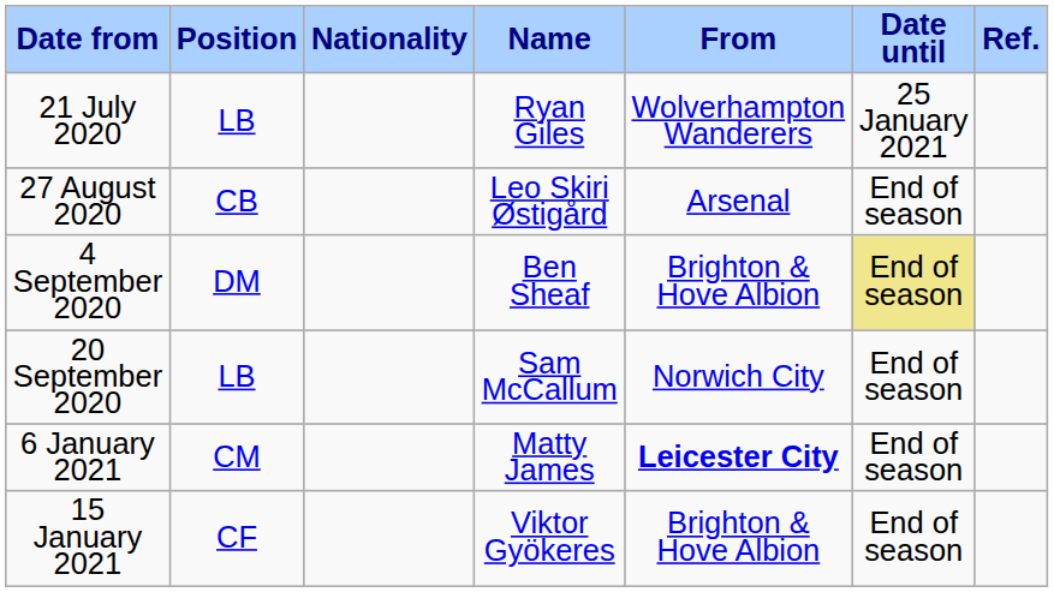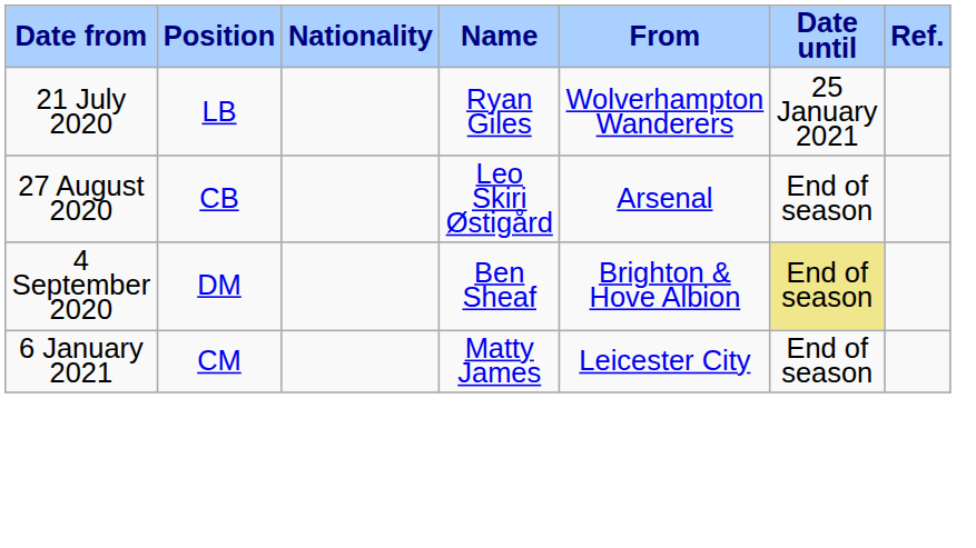 <table class="wikitable sortable alternance" style="font-size:100%; text-align:center; line-height:14px; width:70%;">
 <tr>
 <th style="background:#AAD0FF; color:#000080; width:130px;">Date from</th>
 <th style="background:#AAD0FF; color:#000080; width:50px;">Position</th>
 <th style="background:#AAD0FF; color:#000080; width:50px;">Nationality</th>
 <th style="background:#AAD0FF; color:#000080; width:150px;">Name</th>
 <th style="background:#AAD0FF; color:#000080; width:200px;">From</th>
 <th style="background:#AAD0FF; color:#000080; width:110px;">Date until</th>
 <th style="background:#AAD0FF; color:#000080; width:25px;">Ref.</th>
 </tr>
 <tr>
 <td>21 July 2020</td>
 <td><a href='#'>LB</a></td>
 <td></td>
 <td><a href='#'>Ryan Giles</a></td>
 <td> <a href='#'>Wolverhampton Wanderers</a></td>
 <td>25 January 2021</td>
 <td></td>
 </tr>
 <tr>
 <td>27 August 2020</td>
 <td><a href='#'>CB</a></td>
 <td></td>
 <td><a href='#'>Leo Skiri Østigård</a></td>
 <td> <a href='#'>Arsenal</a></td>
 <td>End of season</td>
 <td></td>
 </tr>
 <tr>
 <td>4 September 2020</td>
 <td><a href='#'>DM</a></td>
 <td></td>
 <td><a href='#'>Ben Sheaf</a></td>
 <td> <a href='#'>Brighton & Hove Albion</a></td>
 <td style="background: khaki;">End of season</td>
 <td></td>
 </tr>
 <tr>
-<td>20 September 2020</td>
-<td><a href='#'>LB</a></td>
-<td></td>
-<td><a href='#'>Sam McCallum</a></td>
-<td> <a href='#'>Norwich City</a></td>
-<td>End of season</td>
-<td></td>
-</tr>
-<tr>
 <td>6 January 2021</td>
 <td><a href='#'>CM</a></td>
 <td></td>
 <td><a href='#'>Matty James</a></td>
-<td><strong> <a href='#'>Leicester City</a></strong></td>
-<td>End of season</td>
-<td></td>
-</tr>
-<tr>
-<td>15 January 2021</td>
-<td><a href='#'>CF</a></td>
-<td></td>
-<td><a href='#'>Viktor Gyökeres</a></td>
-<td> <a href='#'>Brighton & Hove Albion</a></td>
+<td> <a href='#'>Leicester City</a></td>
 <td>End of season</td>
 <td></td>
 </tr>
 </table>
